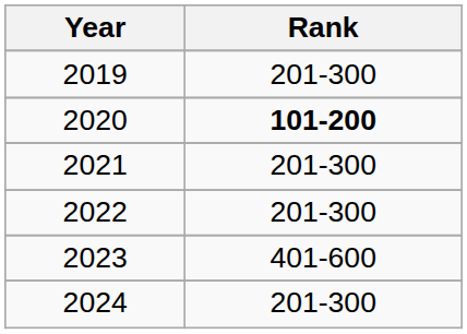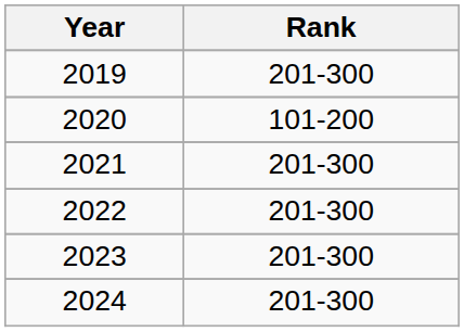 <table width=20% class="wikitable">
 <tr>
 <th>Year</th>
 <th>Rank</th>
 </tr>
 <tr>
 </tr>
 <tr align=center>
 <td>2019</td>
 <td>201-300</td>
 </tr>
 <tr>
 </tr>
 <tr align=center>
 <td>2020</td>
-<td><strong>101-200</strong></td>
+<td>101-200</td>
 </tr>
 <tr>
 </tr>
 <tr align=center>
 <td>2021</td>
 <td>201-300</td>
 </tr>
 <tr>
 </tr>
 <tr align=center>
 <td>2022</td>
 <td>201-300</td>
 </tr>
 <tr>
 </tr>
 <tr align=center>
 <td>2023</td>
-<td>401-600</td>
+<td>201-300</td>
 </tr>
 <tr>
 </tr>
 <tr align=center>
 <td>2024</td>
 <td>201-300</td>
 </tr>
 </table>
